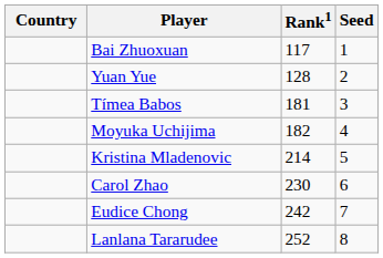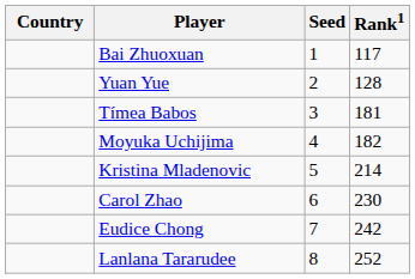 <table class="sortable wikitable">
 <tr>
 <th width="70">Country</th>
 <th width="175">Player</th>
+<th>Seed</th>
 <th>Rank<sup>1</sup></th>
-<th>Seed</th>
 </tr>
 <tr>
 <td></td>
 <td><a href='#'>Bai Zhuoxuan</a></td>
+<td>1</td>
 <td>117</td>
-<td>1</td>
 </tr>
 <tr>
 <td></td>
 <td><a href='#'>Yuan Yue</a></td>
+<td>2</td>
 <td>128</td>
-<td>2</td>
 </tr>
 <tr>
 <td></td>
 <td><a href='#'>Tímea Babos</a></td>
+<td>3</td>
 <td>181</td>
-<td>3</td>
 </tr>
 <tr>
 <td></td>
 <td><a href='#'>Moyuka Uchijima</a></td>
+<td>4</td>
 <td>182</td>
-<td>4</td>
 </tr>
 <tr>
 <td></td>
 <td><a href='#'>Kristina Mladenovic</a></td>
+<td>5</td>
 <td>214</td>
-<td>5</td>
 </tr>
 <tr>
 <td></td>
 <td><a href='#'>Carol Zhao</a></td>
+<td>6</td>
 <td>230</td>
-<td>6</td>
 </tr>
 <tr>
 <td></td>
 <td><a href='#'>Eudice Chong</a></td>
+<td>7</td>
 <td>242</td>
-<td>7</td>
 </tr>
 <tr>
 <td></td>
 <td><a href='#'>Lanlana Tararudee</a></td>
+<td>8</td>
 <td>252</td>
-<td>8</td>
 </tr>
 </table>
